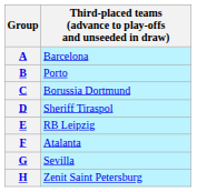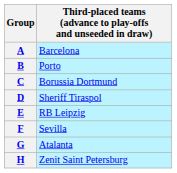 <table class="wikitable">
 <tr>
 <th>Group</th>
 <th width=210>Third-placed teams<br>(advance to  play-offs<br>and unseeded in draw)</th>
 </tr>
 <tr>
 <th><a href='#'>A</a></th>
 <td bgcolor=#BBF3FF> <a href='#'>Barcelona</a></td>
 </tr>
 <tr>
 <th><a href='#'>B</a></th>
 <td bgcolor=#BBF3FF> <a href='#'>Porto</a></td>
 </tr>
 <tr>
 <th><a href='#'>C</a></th>
 <td bgcolor=#BBF3FF> <a href='#'>Borussia Dortmund</a></td>
 </tr>
 <tr>
 <th><a href='#'>D</a></th>
 <td bgcolor=#BBF3FF> <a href='#'>Sheriff Tiraspol</a></td>
 </tr>
 <tr>
 <th><a href='#'>E</a></th>
 <td bgcolor=#BBF3FF> <a href='#'>RB Leipzig</a></td>
 </tr>
 <tr>
 <th><a href='#'>F</a></th>
-<td bgcolor=#BBF3FF> <a href='#'>Atalanta</a></td>
+<td bgcolor=#BBF3FF> <a href='#'>Sevilla</a></td>
 </tr>
 <tr>
 <th><a href='#'>G</a></th>
-<td bgcolor=#BBF3FF> <a href='#'>Sevilla</a></td>
+<td bgcolor=#BBF3FF> <a href='#'>Atalanta</a></td>
 </tr>
 <tr>
 <th><a href='#'>H</a></th>
 <td bgcolor=#BBF3FF> <a href='#'>Zenit Saint Petersburg</a></td>
 </tr>
 </table>
